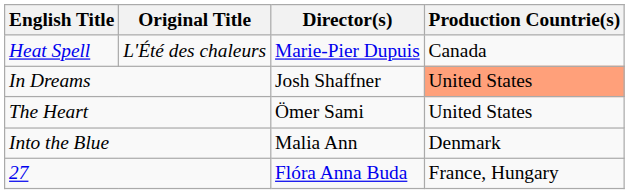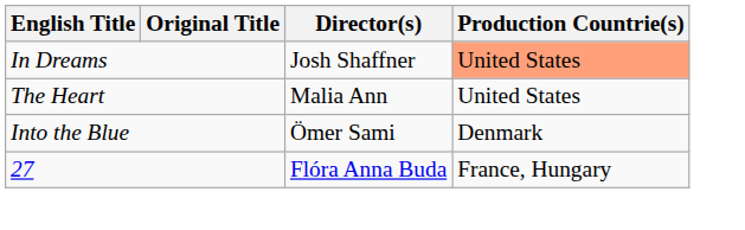 <table class="wikitable">
 <tr>
 <th>English Title</th>
 <th>Original Title</th>
 <th>Director(s)</th>
 <th>Production Countrie(s)</th>
 </tr>
 <tr>
-<td><em><a href='#'>Heat Spell</a></em></td>
-<td><em>L'Été des chaleurs</em></td>
-<td><a href='#'>Marie-Pier Dupuis</a></td>
-<td>Canada</td>
-</tr>
-<tr>
 <td colspan="2"><em>In Dreams</em></td>
 <td>Josh Shaffner</td>
 <td style="background: lightsalmon;">United States</td>
 </tr>
 <tr>
 <td colspan="2"><em>The Heart</em></td>
-<td>Ömer Sami</td>
+<td>Malia Ann</td>
 <td>United States</td>
 </tr>
 <tr>
 <td colspan="2"><em>Into the Blue</em></td>
-<td>Malia Ann</td>
+<td>Ömer Sami</td>
 <td>Denmark</td>
 </tr>
 <tr>
 <td colspan="2"><em><a href='#'>27</a></em></td>
 <td><a href='#'>Flóra Anna Buda</a></td>
 <td>France, Hungary</td>
 </tr>
 </table>
